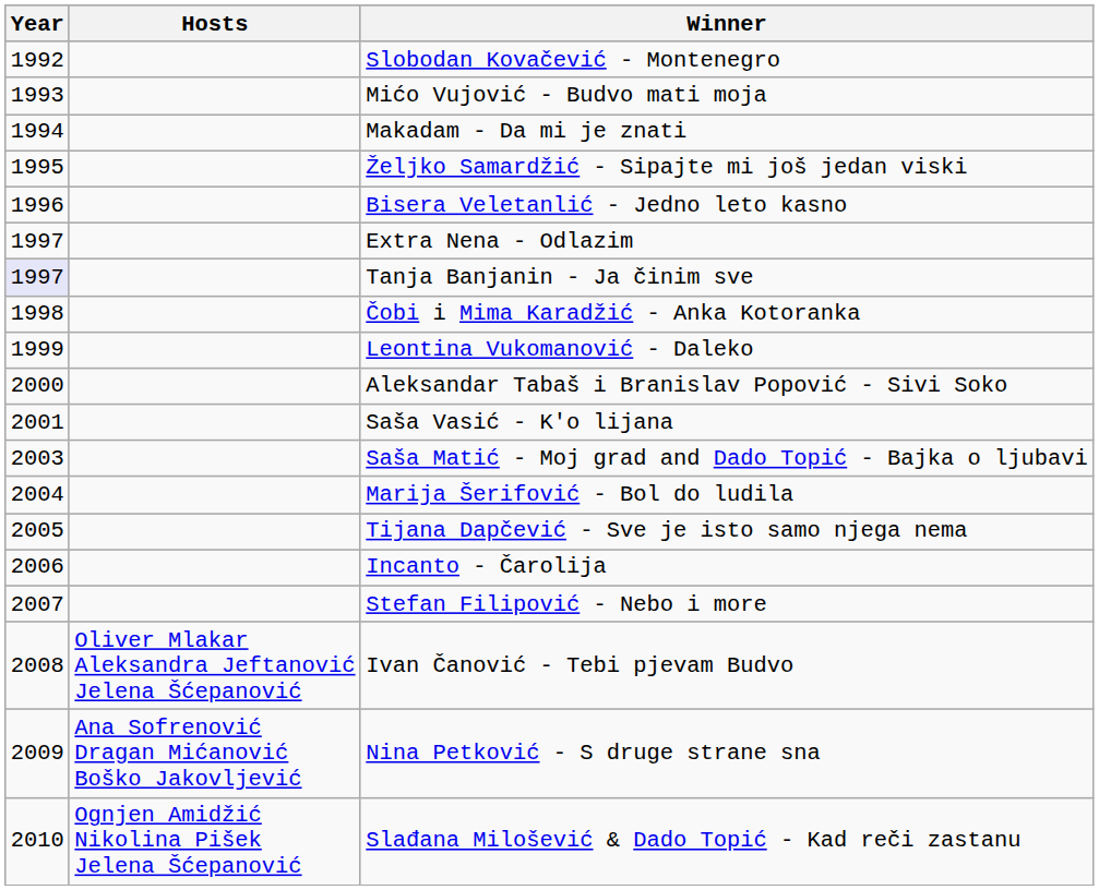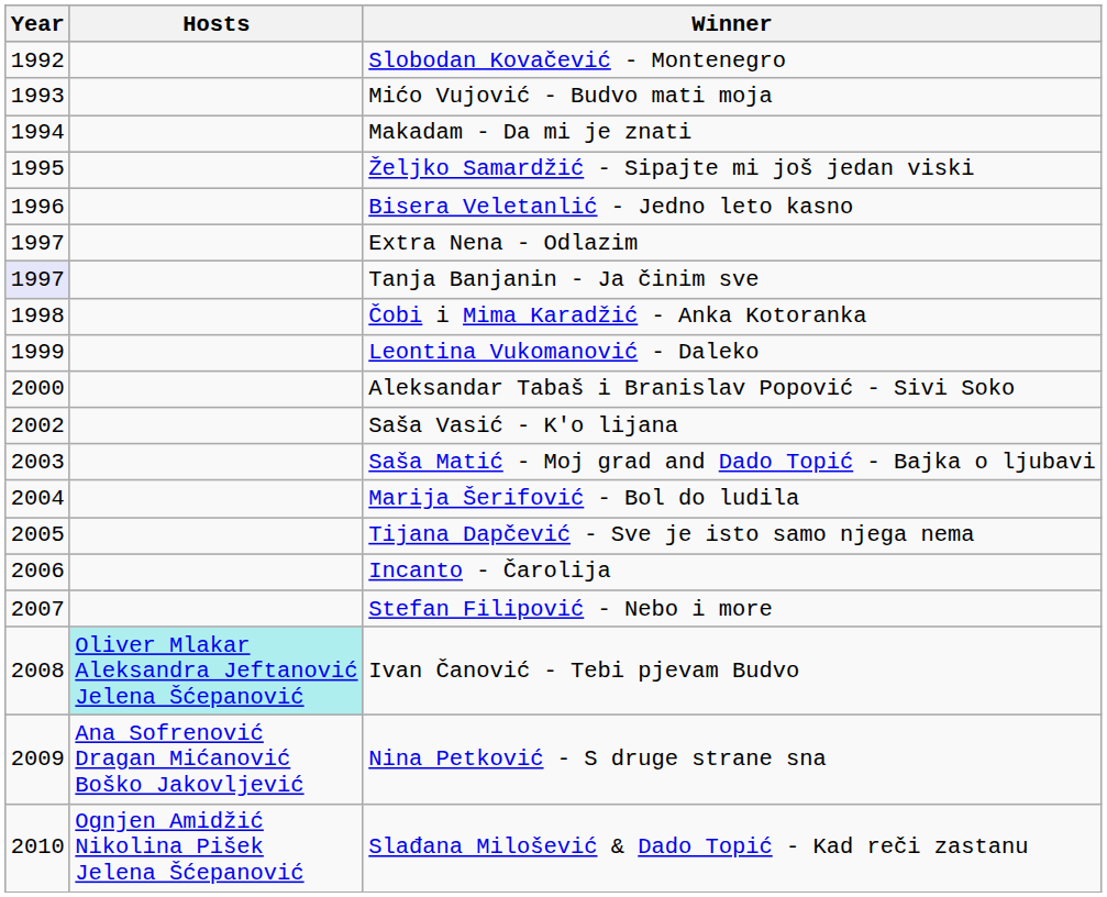 <table class="wikitable">
 <tr bgcolor="#CCCCCC">
 <th>Year</th>
 <th>Hosts</th>
 <th>Winner</th>
 </tr>
 <tr>
 <td>1992</td>
 <td></td>
 <td><a href='#'>Slobodan Kovačević</a> - Montenegro</td>
 </tr>
 <tr>
 <td>1993</td>
 <td></td>
 <td>Mićo Vujović - Budvo mati moja</td>
 </tr>
 <tr>
 <td>1994</td>
 <td></td>
 <td>Makadam - Da mi je znati</td>
 </tr>
 <tr>
 <td>1995</td>
 <td></td>
 <td><a href='#'>Željko Samardžić</a> - Sipajte mi još jedan viski</td>
 </tr>
 <tr>
 <td>1996</td>
 <td></td>
 <td><a href='#'>Bisera Veletanlić</a> - Jedno leto kasno</td>
 </tr>
 <tr>
 <td>1997</td>
 <td></td>
 <td>Extra Nena - Odlazim</td>
 </tr>
 <tr>
 <td style="background: lavender;">1997</td>
 <td></td>
 <td>Tanja Banjanin - Ja činim sve</td>
 </tr>
 <tr>
 <td>1998</td>
 <td></td>
 <td><a href='#'>Čobi</a> i <a href='#'>Mima Karadžić</a> - Anka Kotoranka</td>
 </tr>
 <tr>
 <td>1999</td>
 <td></td>
 <td><a href='#'>Leontina Vukomanović</a> - Daleko</td>
 </tr>
 <tr>
 <td>2000</td>
 <td></td>
 <td>Aleksandar Tabaš i Branislav Popović - Sivi Soko</td>
 </tr>
 <tr>
-<td>2001</td>
+<td>2002</td>
 <td></td>
 <td>Saša Vasić - K'o lijana</td>
 </tr>
 <tr>
 <td>2003</td>
 <td></td>
 <td><a href='#'>Saša Matić</a> - Moj grad and <a href='#'>Dado Topić</a> - Bajka o ljubavi</td>
 </tr>
 <tr>
 <td>2004</td>
 <td></td>
 <td><a href='#'>Marija Šerifović</a> - Bol do ludila</td>
 </tr>
 <tr>
 <td>2005</td>
 <td></td>
 <td><a href='#'>Tijana Dapčević</a> - Sve je isto samo njega nema</td>
 </tr>
 <tr>
 <td>2006</td>
 <td></td>
 <td><a href='#'>Incanto</a> - Čarolija</td>
 </tr>
 <tr>
 <td>2007</td>
 <td></td>
 <td><a href='#'>Stefan Filipović</a> - Nebo i more</td>
 </tr>
 <tr>
 <td>2008</td>
-<td><a href='#'>Oliver Mlakar</a><br><a href='#'>Aleksandra Jeftanović</a><br><a href='#'>Jelena Šćepanović</a></td>
+<td style="background: paleturquoise;"><a href='#'>Oliver Mlakar</a><br><a href='#'>Aleksandra Jeftanović</a><br><a href='#'>Jelena Šćepanović</a></td>
 <td>Ivan Čanović - Tebi pjevam Budvo</td>
 </tr>
 <tr>
 <td>2009</td>
 <td><a href='#'>Ana Sofrenović</a><br><a href='#'>Dragan Mićanović</a><br><a href='#'>Boško Jakovljević</a></td>
 <td><a href='#'>Nina Petković</a> - S druge strane sna</td>
 </tr>
 <tr>
 <td>2010</td>
 <td><a href='#'>Ognjen Amidžić</a><br><a href='#'>Nikolina Pišek</a><br><a href='#'>Jelena Šćepanović</a></td>
 <td><a href='#'>Slađana Milošević</a> & <a href='#'>Dado Topić</a> - Kad reči zastanu</td>
 </tr>
 </table>
